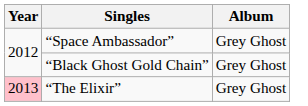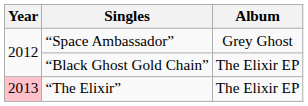 <table class="wikitable">
 <tr>
 <th align="center">Year</th>
 <th align="center">Singles</th>
 <th align="center">Album</th>
 </tr>
 <tr>
 <td style="text-align:center;" rowspan=2>2012</td>
 <td>“Space Ambassador”</td>
 <td style="text-align:center;">Grey Ghost</td>
 </tr>
 <tr>
 <td>“Black Ghost Gold Chain”</td>
-<td style="text-align:center;">Grey Ghost</td>
+<td style="text-align:center;">The Elixir EP</td>
 </tr>
 <tr>
 <td style="background: pink; text-align:center;">2013</td>
 <td>“The Elixir”</td>
-<td style="text-align:center;">Grey Ghost</td>
+<td style="text-align:center;">The Elixir EP</td>
 </tr>
 </table>
